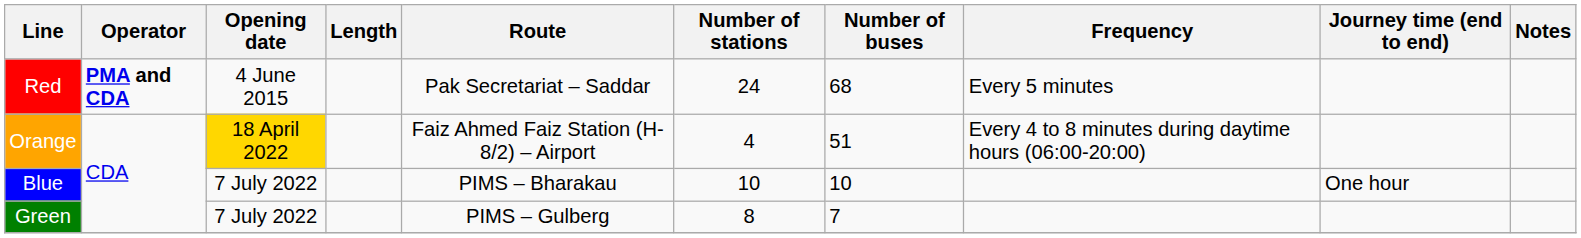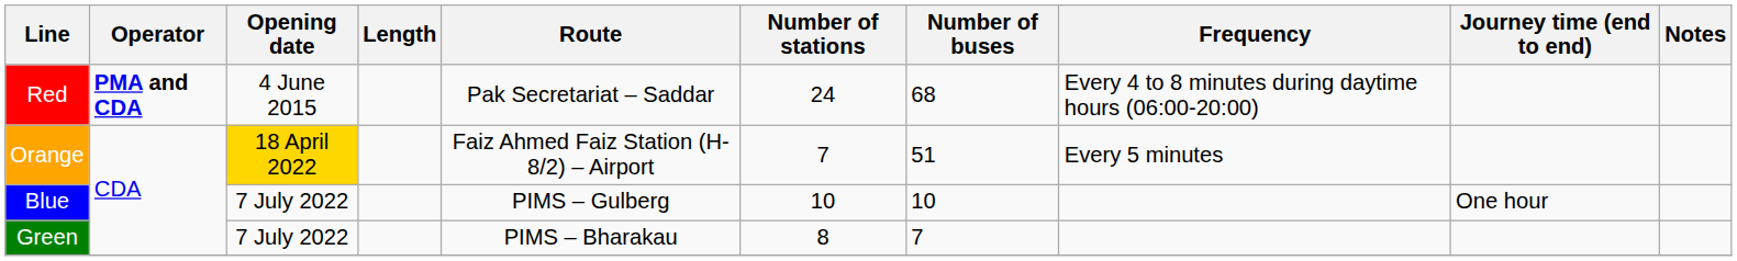 <table class="wikitable">
 <tr>
 <th>Line</th>
 <th>Operator</th>
 <th>Opening date</th>
 <th>Length</th>
 <th>Route</th>
 <th>Number of stations</th>
 <th>Number of buses</th>
 <th>Frequency</th>
 <th>Journey time (end to end)</th>
 <th>Notes</th>
 </tr>
 <tr>
 <td style="text-align: center; background:red; color:white;">Red</td>
 <td><strong><a href='#'>PMA</a> and <a href='#'>CDA</a></strong></td>
 <td style="text-align: center">4 June 2015</td>
 <td style="text-align: center"></td>
 <td style="text-align: center">Pak Secretariat – Saddar</td>
 <td style="text-align: center">24</td>
 <td>68</td>
-<td>Every 5 minutes</td>
+<td>Every 4 to 8 minutes during daytime hours (06:00-20:00)</td>
 <td></td>
 <td></td>
 </tr>
 <tr>
 <td style="text-align: center; background:orange; color:white;">Orange</td>
 <td rowspan="3"><a href='#'>CDA</a></td>
 <td style="background: gold; text-align: center">18 April 2022</td>
 <td style="text-align: center"></td>
 <td style="text-align: center">Faiz Ahmed Faiz Station (H-8/2) – Airport</td>
-<td style="text-align: center">4</td>
+<td style="text-align: center">7</td>
 <td>51</td>
-<td>Every 4 to 8 minutes during daytime hours (06:00-20:00)</td>
+<td>Every 5 minutes</td>
 <td></td>
 <td></td>
 </tr>
 <tr>
 <td style="text-align: center; background:blue; color:white;">Blue</td>
 <td style="text-align: center">7 July 2022</td>
 <td style="text-align: center"></td>
-<td style="text-align: center">PIMS – Bharakau</td>
+<td style="text-align: center">PIMS – Gulberg</td>
 <td style="text-align: center">10</td>
 <td>10</td>
 <td></td>
 <td>One hour</td>
 <td></td>
 </tr>
 <tr>
 <td style="text-align: center; background:green; color:white;">Green</td>
 <td style="text-align: center">7 July 2022</td>
 <td style="text-align: center"></td>
-<td style="text-align: center">PIMS – Gulberg</td>
+<td style="text-align: center">PIMS – Bharakau</td>
 <td style="text-align: center">8</td>
 <td>7</td>
 <td></td>
 <td></td>
 <td></td>
 </tr>
 <tr>
 </tr>
 </table>
